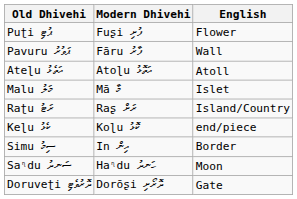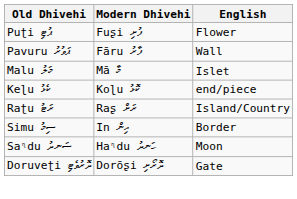 <table class="wikitable">
 <tr>
 <th>Old Dhivehi</th>
 <th>Modern Dhivehi</th>
 <th>English</th>
 </tr>
 <tr>
 <td>Puʈi ޕުޓި</td>
 <td>Fuʂi ފުށި</td>
 <td>Flower</td>
 </tr>
 <tr>
 <td>Pavuru ޕަވުރު</td>
 <td>Fāru ފާރު</td>
 <td>Wall</td>
 </tr>
 <tr>
-<td>Ateɭu އަތެޅު</td>
-<td>Atoɭu އަތޮޅު</td>
-<td>Atoll</td>
-</tr>
-<tr>
 <td>Malu މަލު</td>
 <td>Mā މާ</td>
 <td>Islet</td>
 </tr>
 <tr>
+<td>Keɭu ކެޅު</td>
+<td>Koɭu ކޮޅު</td>
+<td>end/piece</td>
+</tr>
+<tr>
 <td>Raʈu ރަޓު</td>
 <td>Raʂ ރަށް</td>
 <td>Island/Country</td>
-</tr>
-<tr>
-<td>Keɭu ކެޅު</td>
-<td>Koɭu ކޮޅު</td>
-<td>end/piece</td>
 </tr>
 <tr>
 <td>Simu ސިމު</td>
 <td>In އިން</td>
 <td>Border</td>
 </tr>
 <tr>
 <td>Saᶯdu ސަނދު</td>
 <td>Haᶯdu ހަނދު</td>
 <td>Moon</td>
 </tr>
 <tr>
 <td>Doruveʈi ދޮރުވެޓި</td>
 <td>Dorōʂi ދޮރޯށި</td>
 <td>Gate</td>
 </tr>
 </table>
